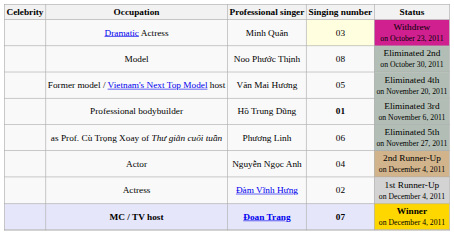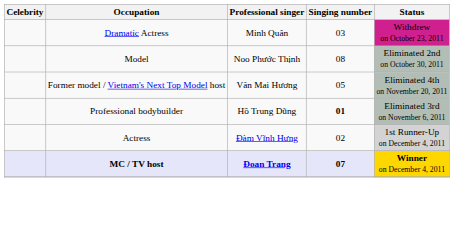 <table class="wikitable sortable" align=center border="2" cellpadding="3" cellspacing="0" style="text-align:center; font-size:95%">
 <tr>
 <th>Celebrity</th>
 <th>Occupation</th>
 <th>Professional singer</th>
 <th>Singing number</th>
 <th>Status</th>
 </tr>
 <tr>
 <td></td>
 <td><a href='#'>Dramatic</a> Actress</td>
 <td>Minh Quân</td>
-<td style="background: lightyellow;">03</td>
+<td>03</td>
 <td bgcolor="violetred"><span>Withdrew <br><small>on October 23, 2011</small></span></td>
 </tr>
 <tr>
 <td></td>
 <td>Model</td>
 <td>Noo Phước Thịnh</td>
 <td>08</td>
 <td bgcolor="#B2BEB5">Eliminated 2nd <br><small>on October 30, 2011</small></td>
 </tr>
 <tr>
 <td></td>
 <td>Former model / <a href='#'>Vietnam's Next Top Model</a> host</td>
 <td>Văn Mai Hương</td>
 <td>05</td>
 <td bgcolor="#B2BEB5">Eliminated 4th <br><small>on November 20, 2011</small></td>
 </tr>
 <tr>
 <td></td>
 <td>Professional bodybuilder</td>
 <td>Hồ Trung Dũng</td>
 <td><strong>01</strong></td>
 <td bgcolor="#B2BEB5">Eliminated 3rd <br><small>on November 6, 2011</small></td>
 </tr>
 <tr>
 <td></td>
-<td>as Prof. Cù Trọng Xoay of <em>Thư giãn cuối tuần</em></td>
-<td>Phương Linh</td>
-<td>06</td>
-<td bgcolor="#B2BEB5">Eliminated 5th <br><small>on November 27, 2011</small></td>
-</tr>
-<tr>
-<td></td>
-<td>Actor</td>
-<td>Nguyễn Ngọc Anh</td>
-<td>04</td>
-<td bgcolor="tan">2nd Runner-Up<br><small>on December 4, 2011</small></td>
-</tr>
-<tr>
-<td></td>
 <td>Actress</td>
 <td><a href='#'>Đàm Vĩnh Hưng</a></td>
 <td>02</td>
 <td bgcolor="lightgray">1st Runner-Up<br><small>on December 4, 2011</small></td>
 </tr>
 <tr bgcolor="lavender">
 <td><strong></strong></td>
 <td><strong>MC / TV host</strong></td>
 <td><strong><a href='#'>Đoan Trang</a></strong></td>
 <td><strong>07</strong></td>
 <td bgcolor="gold"><strong>Winner</strong> <br><small>on December 4, 2011</small></td>
 </tr>
 <tr>
 </tr>
 </table>
